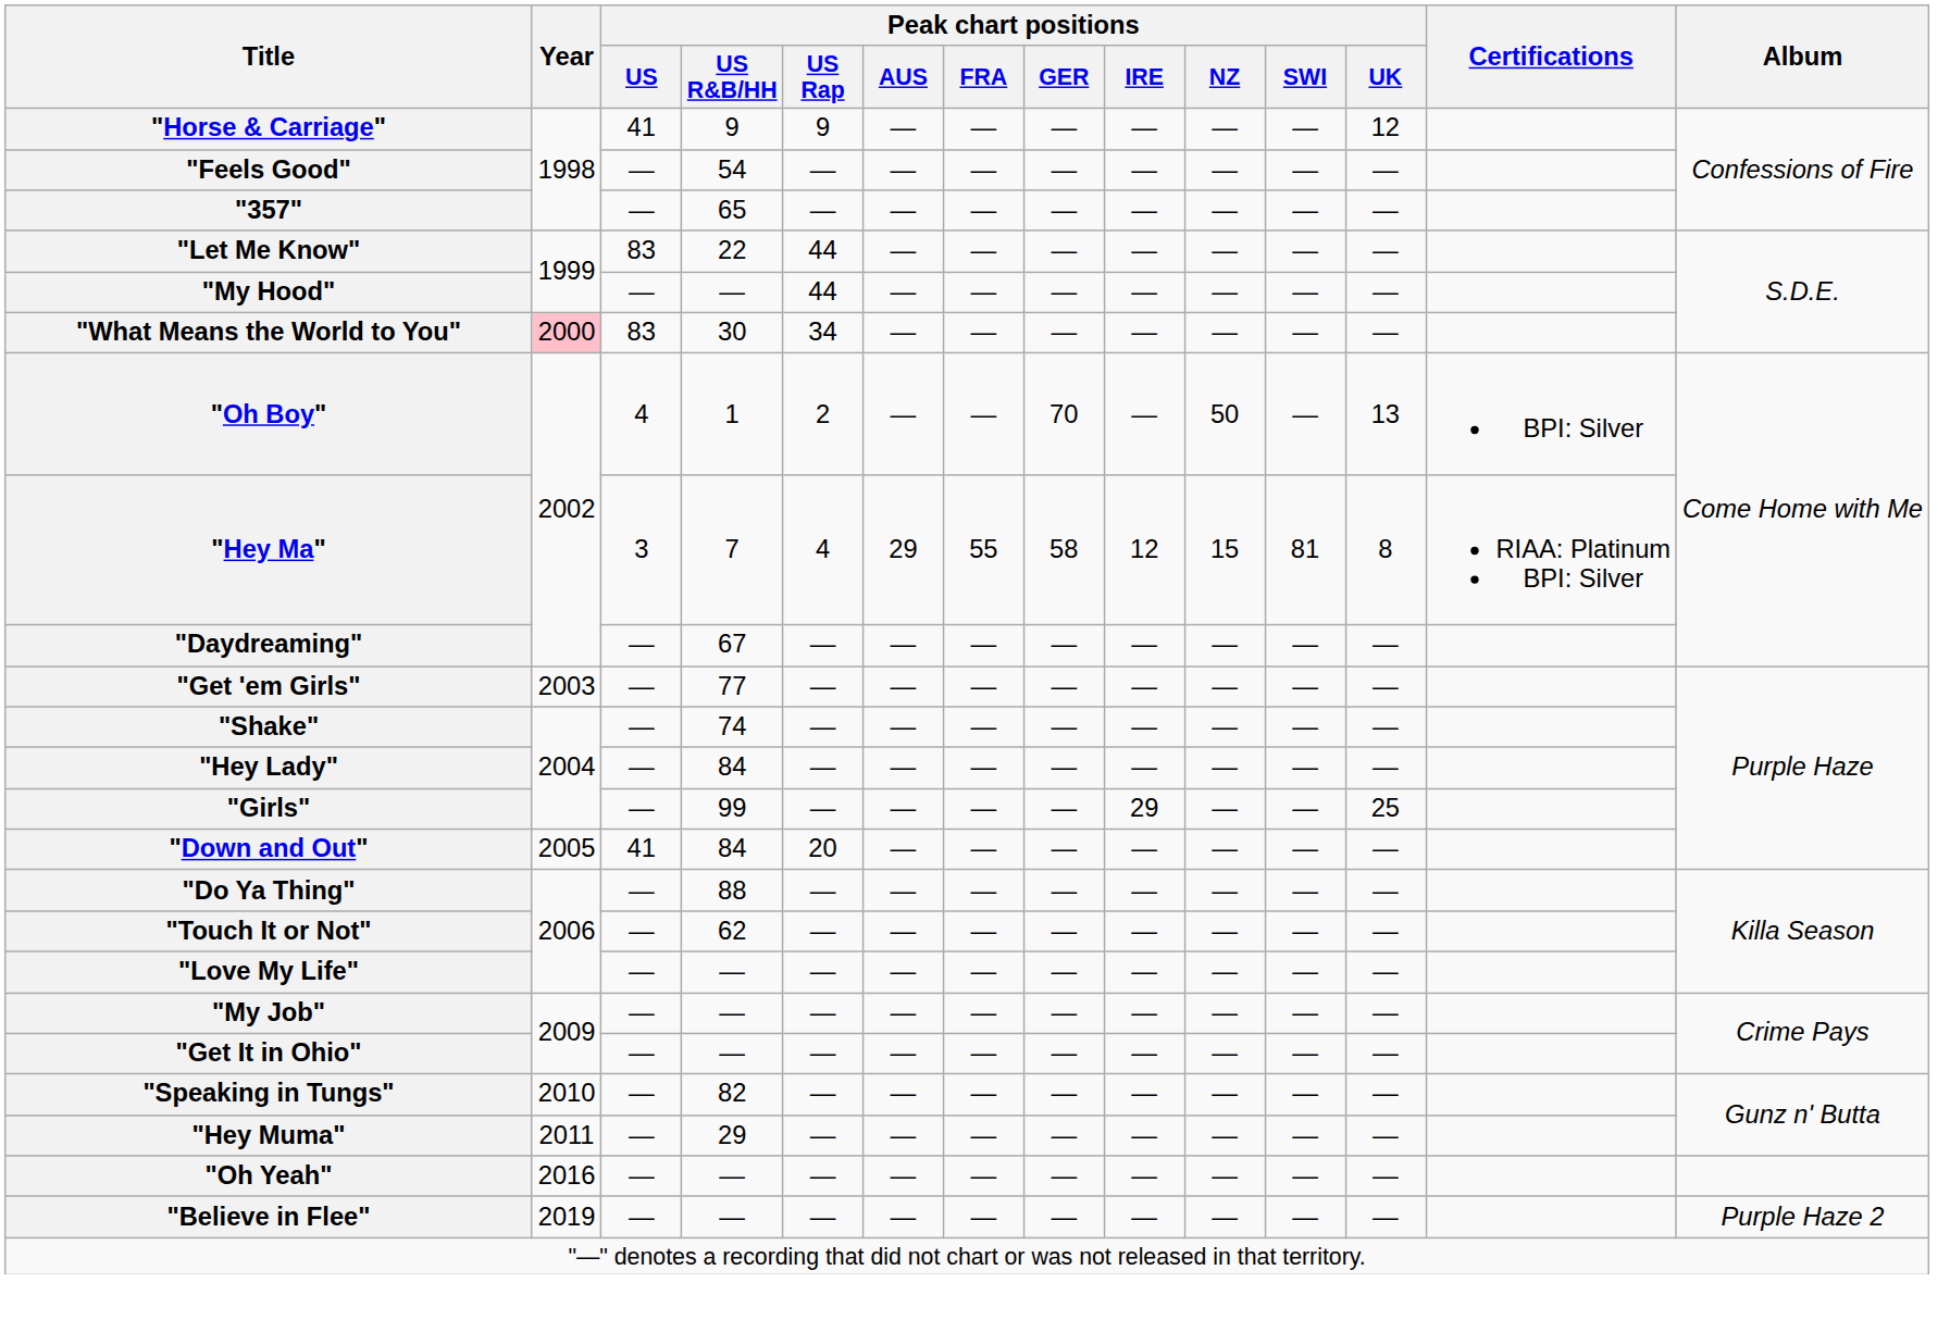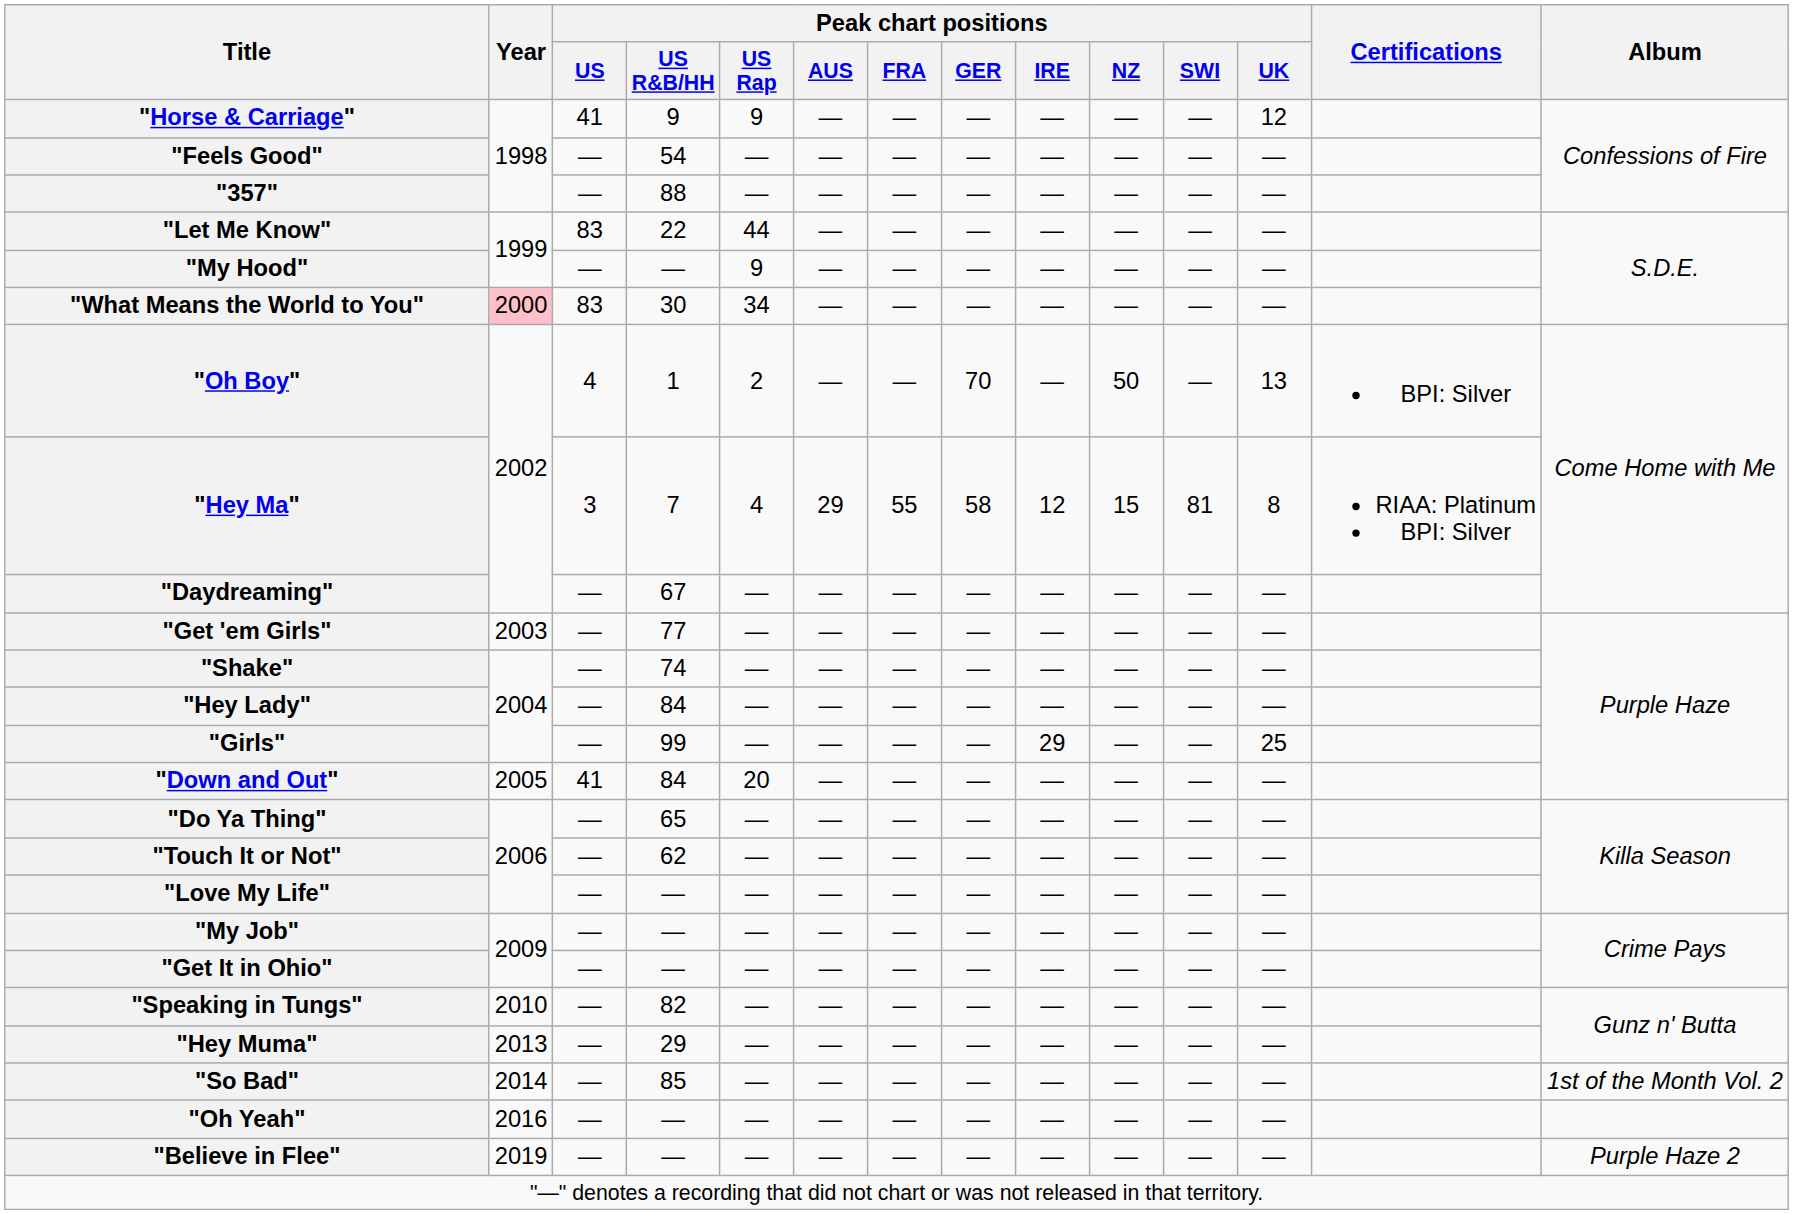 <table class="wikitable plainrowheaders" style="text-align:center;">
 <tr>
 <th scope="col" rowspan="2" style="width:20em;">Title</th>
 <th scope="col" rowspan="2">Year</th>
 <th scope="col" colspan="10">Peak chart positions</th>
 <th scope="col" rowspan="2"><a href='#'>Certifications</a></th>
 <th scope="col" rowspan="2">Album</th>
 </tr>
 <tr>
 <th style="width:3em;font-size:90%;"><a href='#'>US</a><br></th>
 <th style="width:3em;font-size:90%;"><a href='#'>US<br>R&B/HH</a><br></th>
 <th style="width:3em;font-size:90%;"><a href='#'>US<br>Rap</a><br></th>
 <th style="width:3em;font-size:90%;"><a href='#'>AUS</a><br></th>
 <th style="width:3em;font-size:90%;"><a href='#'>FRA</a><br></th>
 <th style="width:3em;font-size:90%;"><a href='#'>GER</a><br></th>
 <th style="width:3em;font-size:90%;"><a href='#'>IRE</a><br></th>
 <th style="width:3em;font-size:90%;"><a href='#'>NZ</a><br></th>
 <th style="width:3em;font-size:90%;"><a href='#'>SWI</a><br></th>
 <th style="width:3em;font-size:90%;"><a href='#'>UK</a><br></th>
 </tr>
 <tr>
 <th scope="row">"<a href='#'>Horse & Carriage</a>"<br></th>
 <td rowspan="3">1998</td>
 <td>41</td>
 <td>9</td>
 <td>9</td>
 <td>—</td>
 <td>—</td>
 <td>—</td>
 <td>—</td>
 <td>—</td>
 <td>—</td>
 <td>12</td>
 <td></td>
 <td rowspan="3"><em>Confessions of Fire</em></td>
 </tr>
 <tr>
 <th scope="row">"Feels Good"<br></th>
 <td>—</td>
 <td>54</td>
 <td>—</td>
 <td>—</td>
 <td>—</td>
 <td>—</td>
 <td>—</td>
 <td>—</td>
 <td>—</td>
 <td>—</td>
 <td></td>
 </tr>
 <tr>
 <th scope="row">"357"</th>
 <td>—</td>
-<td>65</td>
+<td>88</td>
 <td>—</td>
 <td>—</td>
 <td>—</td>
 <td>—</td>
 <td>—</td>
 <td>—</td>
 <td>—</td>
 <td>—</td>
 <td></td>
 </tr>
 <tr>
 <th scope="row">"Let Me Know"</th>
 <td rowspan="2">1999</td>
 <td>83</td>
 <td>22</td>
 <td>44</td>
 <td>—</td>
 <td>—</td>
 <td>—</td>
 <td>—</td>
 <td>—</td>
 <td>—</td>
 <td>—</td>
 <td></td>
 <td rowspan="3"><em>S.D.E.</em></td>
 </tr>
 <tr>
 <th scope="row">"My Hood"</th>
 <td>—</td>
 <td>—</td>
-<td>44</td>
+<td>9</td>
 <td>—</td>
 <td>—</td>
 <td>—</td>
 <td>—</td>
 <td>—</td>
 <td>—</td>
 <td>—</td>
 <td></td>
 </tr>
 <tr>
 <th scope="row">"What Means the World to You"</th>
 <td style="background: pink;">2000</td>
 <td>83</td>
 <td>30</td>
 <td>34</td>
 <td>—</td>
 <td>—</td>
 <td>—</td>
 <td>—</td>
 <td>—</td>
 <td>—</td>
 <td>—</td>
 <td></td>
 </tr>
 <tr>
 <th scope="row">"<a href='#'>Oh Boy</a>"<br></th>
 <td rowspan="3">2002</td>
 <td>4</td>
 <td>1</td>
 <td>2</td>
 <td>—</td>
 <td>—</td>
 <td>70</td>
 <td>—</td>
 <td>50</td>
 <td>—</td>
 <td>13</td>
 <td><br><ul><li>BPI: Silver</li></ul></td>
 <td rowspan="3"><em>Come Home with Me</em></td>
 </tr>
 <tr>
 <th scope="row">"<a href='#'>Hey Ma</a>"<br></th>
 <td>3</td>
 <td>7</td>
 <td>4</td>
 <td>29</td>
 <td>55</td>
 <td>58</td>
 <td>12</td>
 <td>15</td>
 <td>81</td>
 <td>8</td>
 <td><br><ul><li>RIAA: Platinum</li><li>BPI: Silver</li></ul></td>
 </tr>
 <tr>
 <th scope="row">"Daydreaming"<br></th>
 <td>—</td>
 <td>67</td>
 <td>—</td>
 <td>—</td>
 <td>—</td>
 <td>—</td>
 <td>—</td>
 <td>—</td>
 <td>—</td>
 <td>—</td>
 <td></td>
 </tr>
 <tr>
 <th scope="row">"Get 'em Girls"</th>
 <td>2003</td>
 <td>—</td>
 <td>77</td>
 <td>—</td>
 <td>—</td>
 <td>—</td>
 <td>—</td>
 <td>—</td>
 <td>—</td>
 <td>—</td>
 <td>—</td>
 <td></td>
 <td rowspan="5"><em>Purple Haze</em></td>
 </tr>
 <tr>
 <th scope="row">"Shake"<br></th>
 <td rowspan="3">2004</td>
 <td>—</td>
 <td>74</td>
 <td>—</td>
 <td>—</td>
 <td>—</td>
 <td>—</td>
 <td>—</td>
 <td>—</td>
 <td>—</td>
 <td>—</td>
 <td></td>
 </tr>
 <tr>
 <th scope="row">"Hey Lady"<br></th>
 <td>—</td>
 <td>84</td>
 <td>—</td>
 <td>—</td>
 <td>—</td>
 <td>—</td>
 <td>—</td>
 <td>—</td>
 <td>—</td>
 <td>—</td>
 <td></td>
 </tr>
 <tr>
 <th scope="row">"Girls"</th>
 <td>—</td>
 <td>99</td>
 <td>—</td>
 <td>—</td>
 <td>—</td>
 <td>—</td>
 <td>29</td>
 <td>—</td>
 <td>—</td>
 <td>25</td>
 <td></td>
 </tr>
 <tr>
 <th scope="row">"<a href='#'>Down and Out</a>"<br></th>
 <td>2005</td>
 <td>41</td>
 <td>84</td>
 <td>20</td>
 <td>—</td>
 <td>—</td>
 <td>—</td>
 <td>—</td>
 <td>—</td>
 <td>—</td>
 <td>—</td>
 <td></td>
 </tr>
 <tr>
 <th scope="row">"Do Ya Thing"<br></th>
 <td rowspan="3">2006</td>
 <td>—</td>
-<td>88</td>
+<td>65</td>
 <td>—</td>
 <td>—</td>
 <td>—</td>
 <td>—</td>
 <td>—</td>
 <td>—</td>
 <td>—</td>
 <td>—</td>
 <td></td>
 <td rowspan="3"><em>Killa Season</em></td>
 </tr>
 <tr>
 <th scope="row">"Touch It or Not"<br></th>
 <td>—</td>
 <td>62</td>
 <td>—</td>
 <td>—</td>
 <td>—</td>
 <td>—</td>
 <td>—</td>
 <td>—</td>
 <td>—</td>
 <td>—</td>
 <td></td>
 </tr>
 <tr>
 <th scope="row">"Love My Life"<br></th>
 <td>—</td>
 <td>—</td>
 <td>—</td>
 <td>—</td>
 <td>—</td>
 <td>—</td>
 <td>—</td>
 <td>—</td>
 <td>—</td>
 <td>—</td>
 <td></td>
 </tr>
 <tr>
 <th scope="row">"My Job"</th>
 <td rowspan="2">2009</td>
 <td>—</td>
 <td>—</td>
 <td>—</td>
 <td>—</td>
 <td>—</td>
 <td>—</td>
 <td>—</td>
 <td>—</td>
 <td>—</td>
 <td>—</td>
 <td></td>
 <td rowspan="2"><em>Crime Pays</em></td>
 </tr>
 <tr>
 <th scope="row">"Get It in Ohio"</th>
 <td>—</td>
 <td>—</td>
 <td>—</td>
 <td>—</td>
 <td>—</td>
 <td>—</td>
 <td>—</td>
 <td>—</td>
 <td>—</td>
 <td>—</td>
 <td></td>
 </tr>
 <tr>
 <th scope="row">"Speaking in Tungs"<br></th>
 <td>2010</td>
 <td>—</td>
 <td>82</td>
 <td>—</td>
 <td>—</td>
 <td>—</td>
 <td>—</td>
 <td>—</td>
 <td>—</td>
 <td>—</td>
 <td>—</td>
 <td></td>
 <td rowspan="2"><em>Gunz n' Butta</em></td>
 </tr>
 <tr>
 <th scope="row">"Hey Muma"<br></th>
-<td>2011</td>
+<td>2013</td>
 <td>—</td>
 <td>29</td>
 <td>—</td>
 <td>—</td>
 <td>—</td>
 <td>—</td>
 <td>—</td>
 <td>—</td>
 <td>—</td>
 <td>—</td>
 <td></td>
+</tr>
+<tr>
+<th scope="row">"So Bad"<br></th>
+<td>2014</td>
+<td>—</td>
+<td>85</td>
+<td>—</td>
+<td>—</td>
+<td>—</td>
+<td>—</td>
+<td>—</td>
+<td>—</td>
+<td>—</td>
+<td>—</td>
+<td></td>
+<td><em>1st of the Month Vol. 2</em></td>
 </tr>
 <tr>
 <th scope="row">"Oh Yeah"<br></th>
 <td>2016</td>
 <td>—</td>
 <td>—</td>
 <td>—</td>
 <td>—</td>
 <td>—</td>
 <td>—</td>
 <td>—</td>
 <td>—</td>
 <td>—</td>
 <td>—</td>
 <td></td>
 <td></td>
 </tr>
 <tr>
 <th scope="row">"Believe in Flee"</th>
 <td>2019</td>
 <td>—</td>
 <td>—</td>
 <td>—</td>
 <td>—</td>
 <td>—</td>
 <td>—</td>
 <td>—</td>
 <td>—</td>
 <td>—</td>
 <td>—</td>
 <td></td>
 <td><em>Purple Haze 2</em></td>
 </tr>
 <tr>
 <td colspan="14" style="font-size:90%">"—" denotes a recording that did not chart or was not released in that territory.</td>
 </tr>
 </table>
